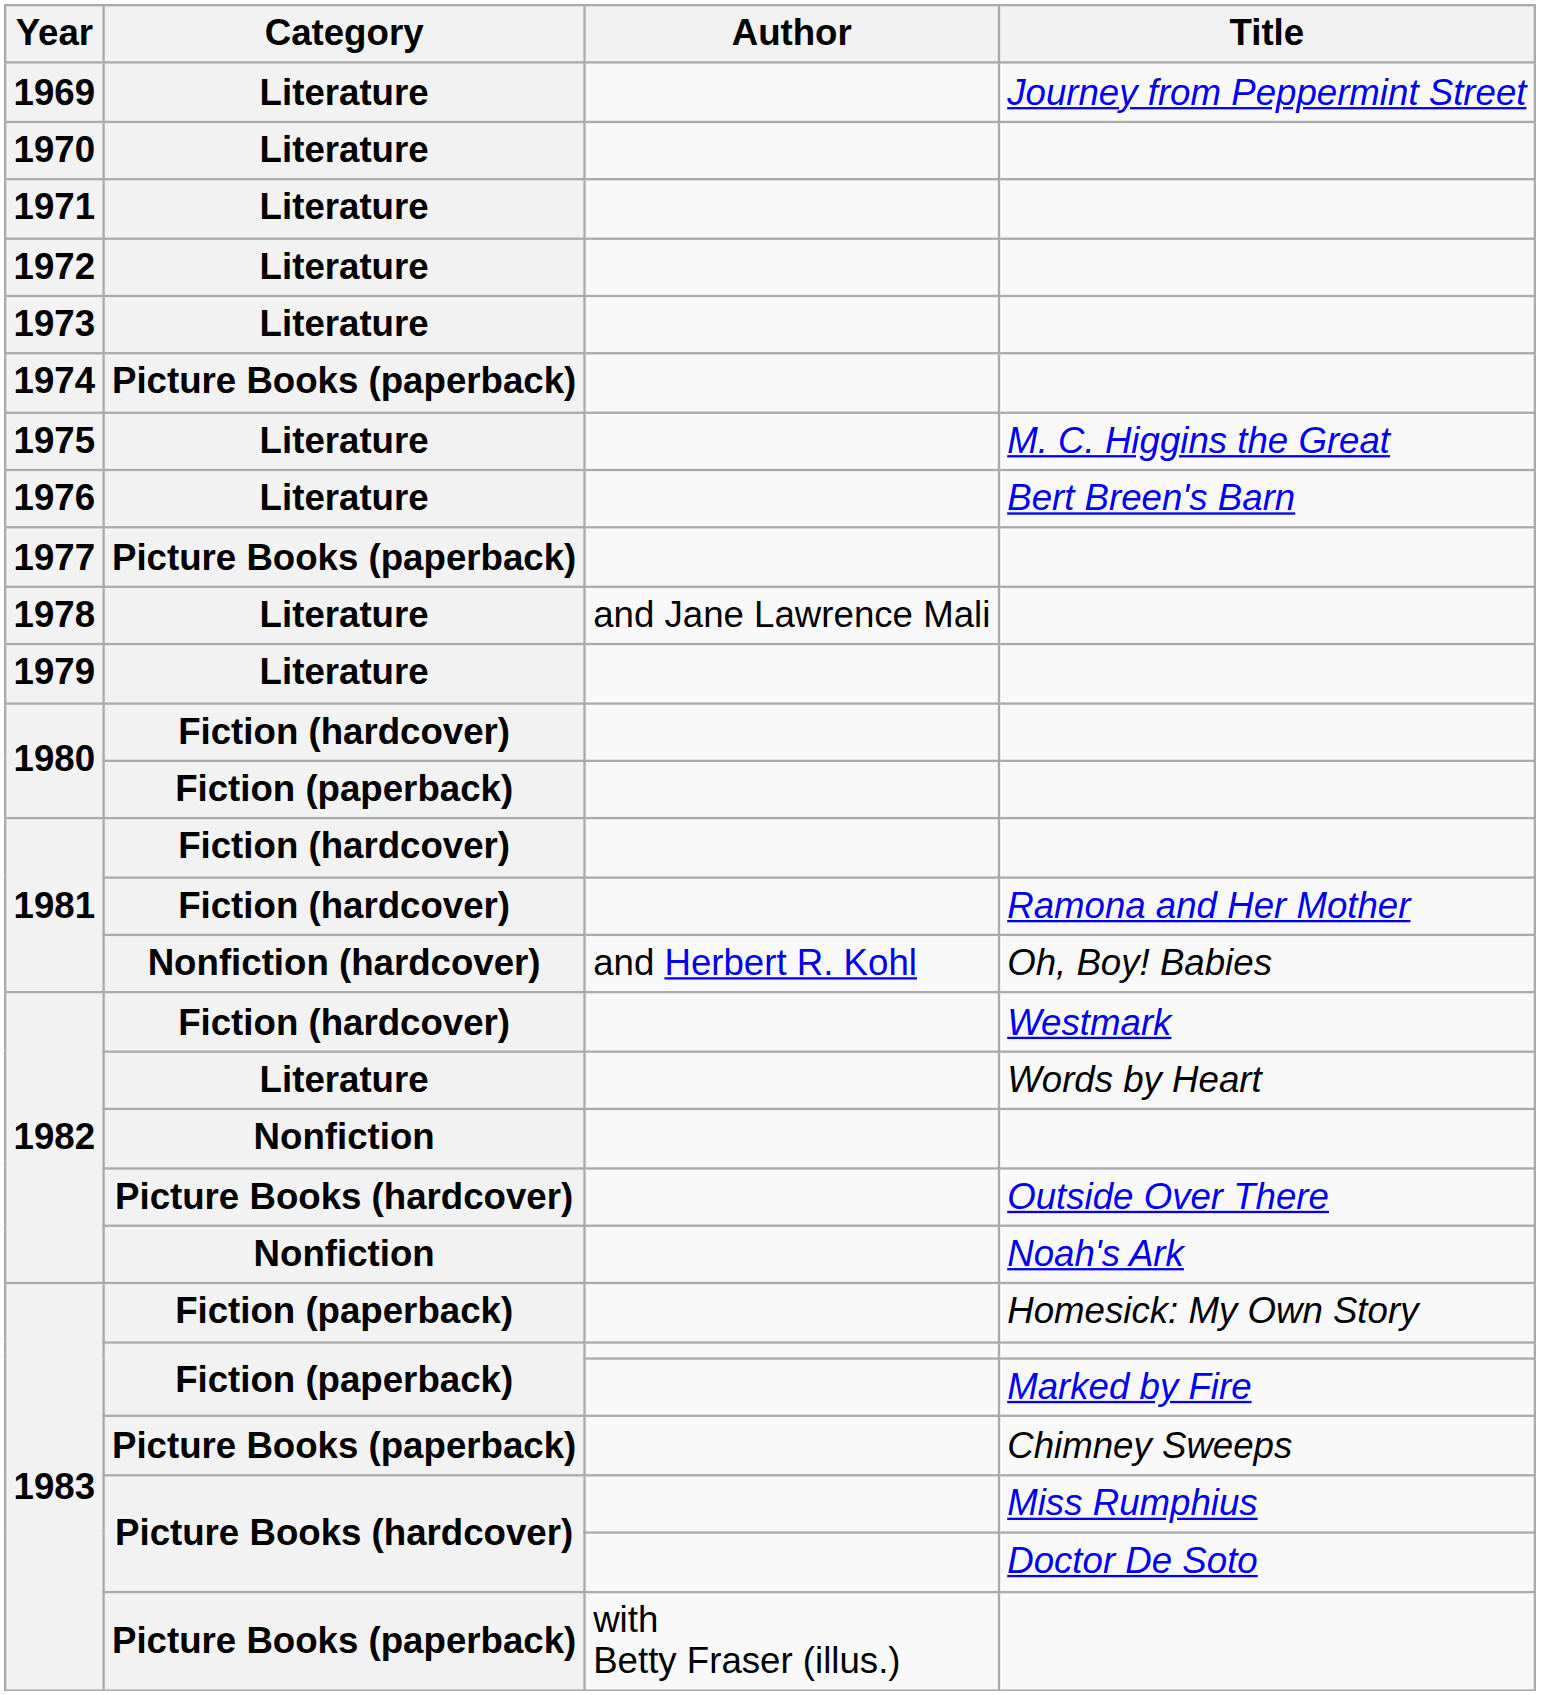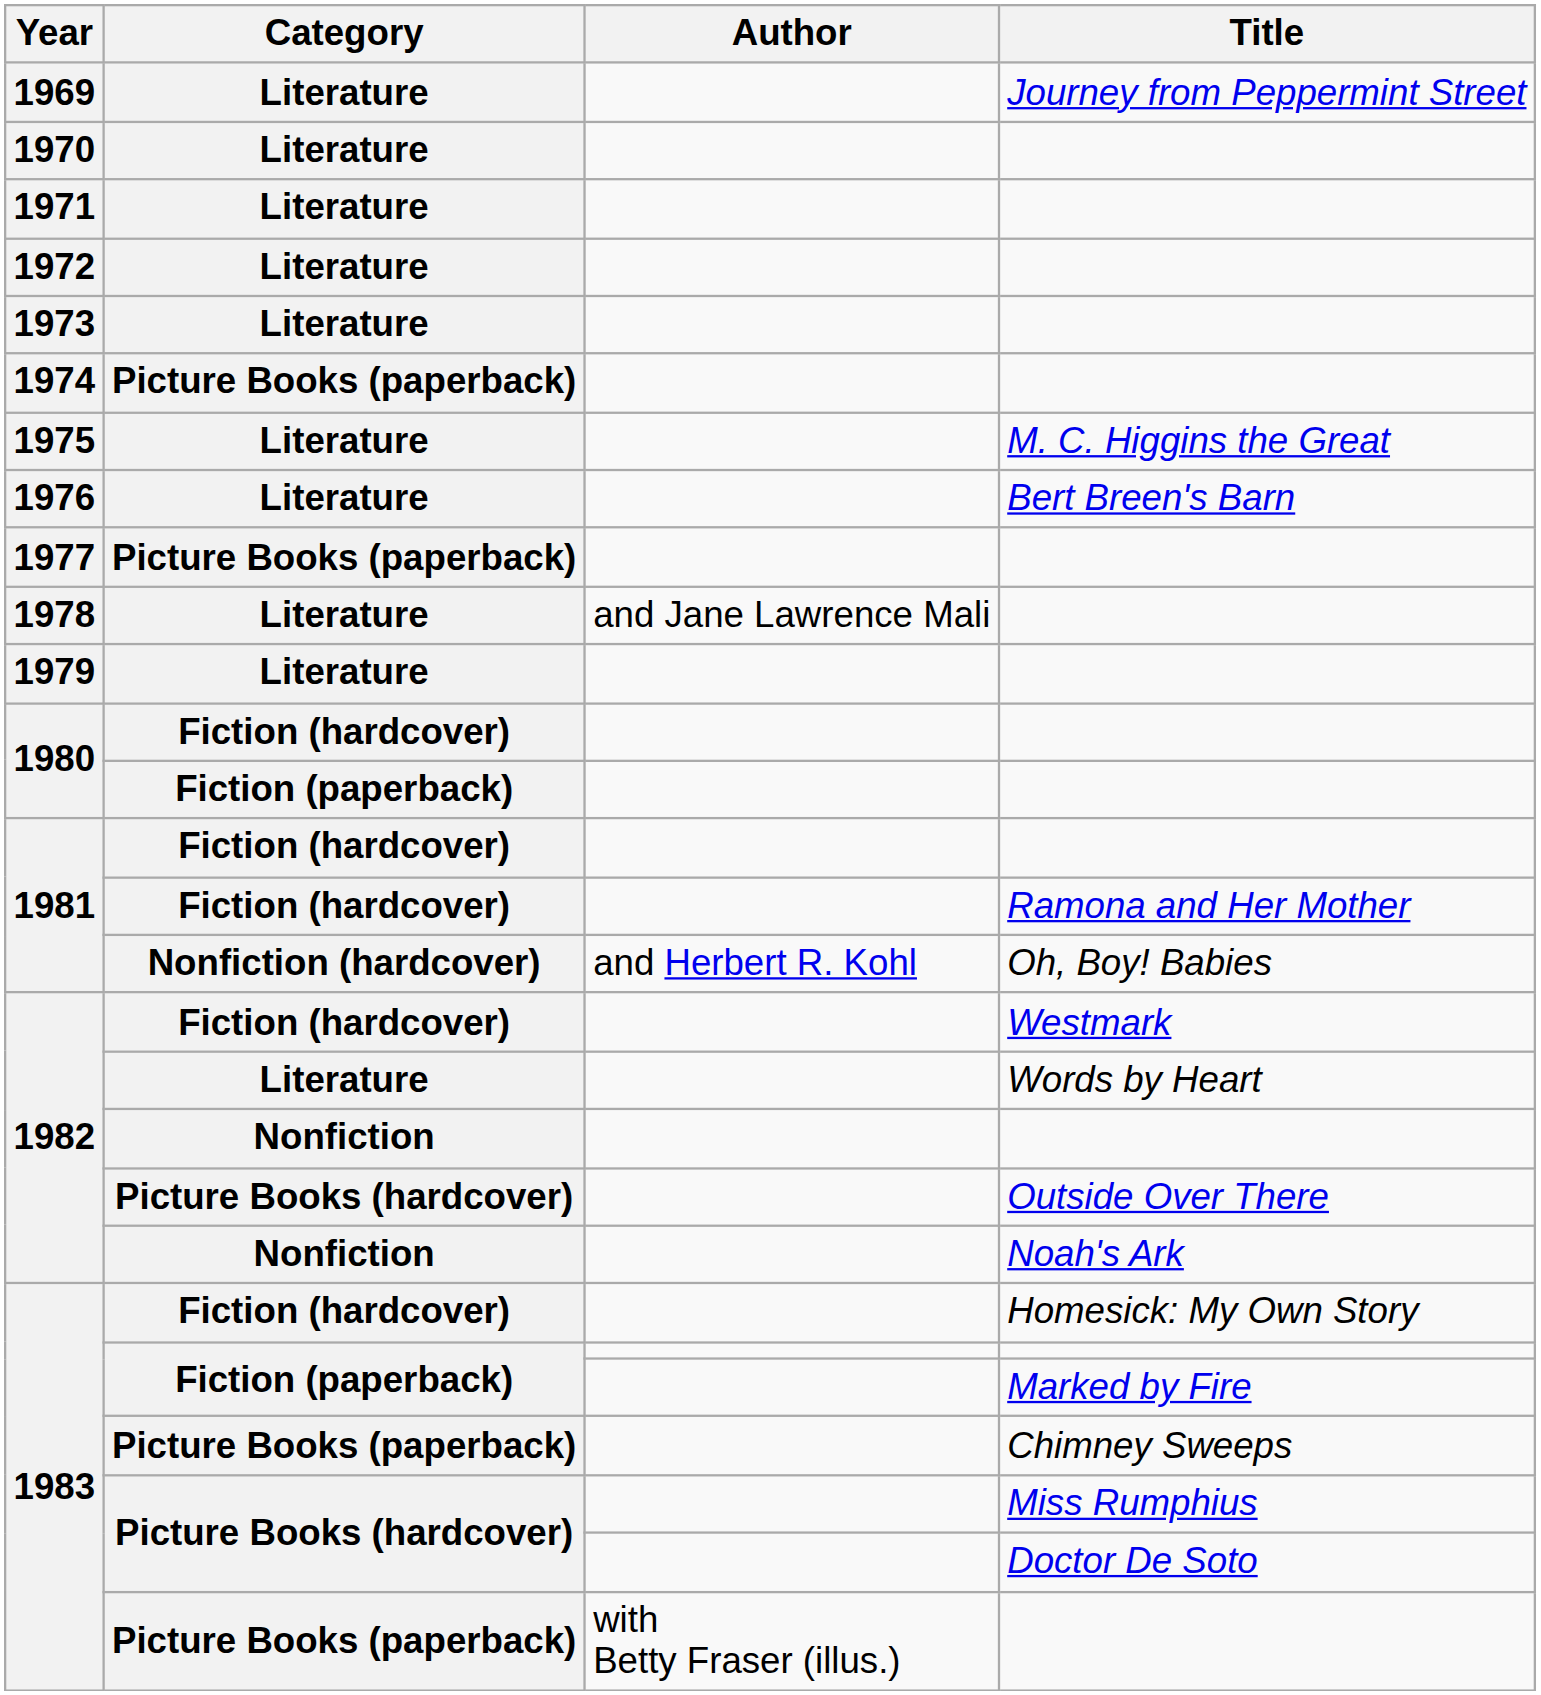 <table class="wikitable sortable mw-collapsible">
 <tr>
 <th>Year</th>
 <th>Category</th>
 <th>Author</th>
 <th>Title</th>
 </tr>
 <tr>
 <th>1969</th>
 <th>Literature</th>
 <td></td>
 <td><em><a href='#'>Journey from Peppermint Street</a></em></td>
 </tr>
 <tr>
 <th>1970</th>
 <th>Literature</th>
 <td></td>
 <td><em></em></td>
 </tr>
 <tr>
 <th>1971</th>
 <th>Literature</th>
 <td></td>
 <td><em></em></td>
 </tr>
 <tr>
 <th>1972</th>
 <th>Literature</th>
 <td></td>
 <td><em></em></td>
 </tr>
 <tr>
 <th>1973</th>
 <th>Literature</th>
 <td></td>
 <td><em></em></td>
 </tr>
 <tr>
 <th>1974</th>
 <th>Picture Books (paperback)</th>
 <td></td>
 <td><em></em></td>
 </tr>
 <tr>
 <th>1975</th>
 <th>Literature</th>
 <td></td>
 <td><em><a href='#'>M. C. Higgins the Great</a></em></td>
 </tr>
 <tr>
 <th>1976</th>
 <th>Literature</th>
 <td></td>
 <td><em><a href='#'>Bert Breen's Barn</a></em></td>
 </tr>
 <tr>
 <th>1977</th>
 <th>Picture Books (paperback)</th>
 <td></td>
 <td><em></em></td>
 </tr>
 <tr>
 <th>1978</th>
 <th>Literature</th>
 <td> and Jane Lawrence Mali</td>
 <td><em> </em></td>
 </tr>
 <tr>
 <th>1979</th>
 <th>Literature</th>
 <td></td>
 <td><em></em></td>
 </tr>
 <tr>
 <th rowspan="2">1980</th>
 <th>Fiction (hardcover)</th>
 <td></td>
 <td><em></em></td>
 </tr>
 <tr>
 <th>Fiction (paperback)</th>
 <td></td>
 <td><em></em></td>
 </tr>
 <tr>
 <th rowspan="3">1981</th>
 <th>Fiction (hardcover)</th>
 <td></td>
 <td><em></em></td>
 </tr>
 <tr>
 <th>Fiction (hardcover)</th>
 <td></td>
 <td><em><a href='#'>Ramona and Her Mother</a></em></td>
 </tr>
 <tr>
 <th>Nonfiction (hardcover)</th>
 <td> and <a href='#'>Herbert R. Kohl</a></td>
 <td><em>Oh, Boy! Babies</em></td>
 </tr>
 <tr>
 <th rowspan="5">1982</th>
 <th>Fiction (hardcover)</th>
 <td></td>
 <td><em><a href='#'>Westmark</a></em></td>
 </tr>
 <tr>
 <th>Literature</th>
 <td></td>
 <td><em>Words by Heart</em></td>
 </tr>
 <tr>
 <th>Nonfiction</th>
 <td></td>
 <td><em></em></td>
 </tr>
 <tr>
 <th>Picture Books (hardcover)</th>
 <td></td>
 <td><em><a href='#'>Outside Over There</a></em></td>
 </tr>
 <tr>
 <th>Nonfiction</th>
 <td></td>
 <td><em><a href='#'>Noah's Ark</a></em></td>
 </tr>
 <tr>
 <th rowspan="7">1983</th>
-<th>Fiction (paperback)</th>
+<th>Fiction (hardcover)</th>
 <td></td>
 <td><em>Homesick: My Own Story</em></td>
 </tr>
 <tr>
 <th rowspan="2">Fiction (paperback)</th>
 <td></td>
 <td><em></em></td>
 </tr>
 <tr>
 <td></td>
 <td><em><a href='#'>Marked by Fire</a></em></td>
 </tr>
 <tr>
 <th>Picture Books (paperback)</th>
 <td></td>
 <td><em>Chimney Sweeps</em></td>
 </tr>
 <tr>
 <th rowspan="2">Picture Books (hardcover)</th>
 <td></td>
 <td><em><a href='#'>Miss Rumphius</a></em></td>
 </tr>
 <tr>
 <td></td>
 <td><em><a href='#'>Doctor De Soto</a></em></td>
 </tr>
 <tr>
 <th>Picture Books (paperback)</th>
 <td> with <br>Betty Fraser (illus.)</td>
 <td><em></em></td>
 </tr>
 </table>
